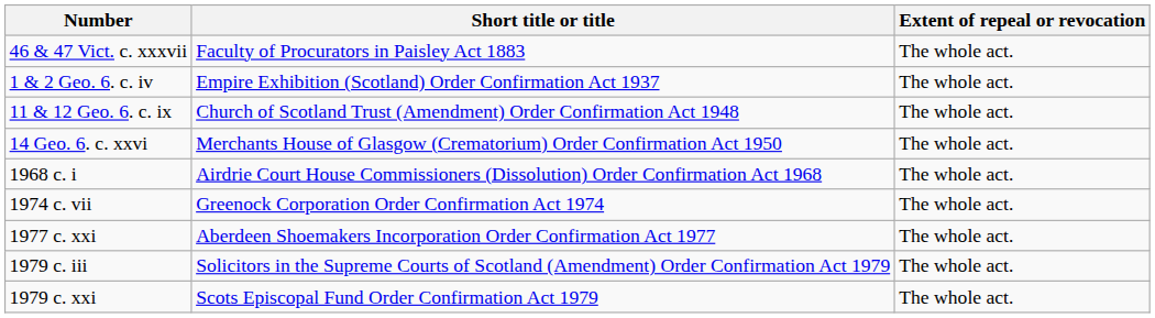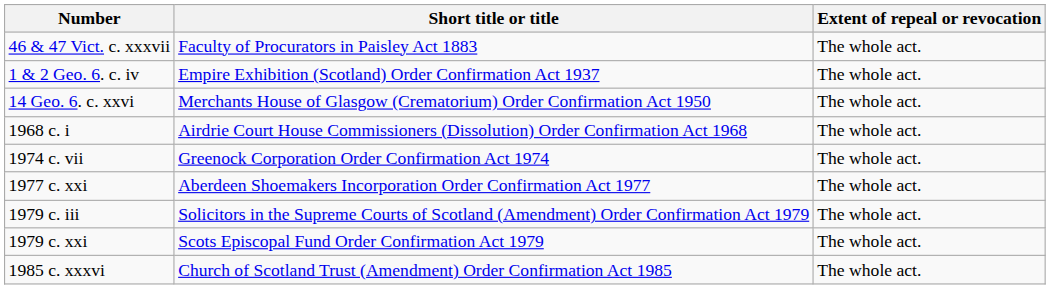 <table class="wikitable">
 <tr>
 <th>Number</th>
 <th>Short title or title</th>
 <th>Extent of repeal or revocation</th>
 </tr>
 <tr>
 <td><a href='#'>46 & 47 Vict.</a> c. xxxvii</td>
 <td><a href='#'>Faculty of Procurators in Paisley Act 1883</a></td>
 <td>The whole act.</td>
 </tr>
 <tr>
 <td><a href='#'>1 & 2 Geo. 6</a>. c. iv</td>
 <td><a href='#'>Empire Exhibition (Scotland) Order Confirmation Act 1937</a></td>
-<td>The whole act.</td>
-</tr>
-<tr>
-<td><a href='#'>11 & 12 Geo. 6</a>. c. ix</td>
-<td><a href='#'>Church of Scotland Trust (Amendment) Order Confirmation Act 1948</a></td>
 <td>The whole act.</td>
 </tr>
 <tr>
 <td><a href='#'>14 Geo. 6</a>. c. xxvi</td>
 <td><a href='#'>Merchants House of Glasgow (Crematorium) Order Confirmation Act 1950</a></td>
 <td>The whole act.</td>
 </tr>
 <tr>
 <td>1968 c. i</td>
 <td><a href='#'>Airdrie Court House Commissioners (Dissolution) Order Confirmation Act 1968</a></td>
 <td>The whole act.</td>
 </tr>
 <tr>
 <td>1974 c. vii</td>
 <td><a href='#'>Greenock Corporation Order Confirmation Act 1974</a></td>
 <td>The whole act.</td>
 </tr>
 <tr>
 <td>1977 c. xxi</td>
 <td><a href='#'>Aberdeen Shoemakers Incorporation Order Confirmation Act 1977</a></td>
 <td>The whole act.</td>
 </tr>
 <tr>
 <td>1979 c. iii</td>
 <td><a href='#'>Solicitors in the Supreme Courts of Scotland (Amendment) Order Confirmation Act 1979</a></td>
 <td>The whole act.</td>
 </tr>
 <tr>
 <td>1979 c. xxi</td>
 <td><a href='#'>Scots Episcopal Fund Order Confirmation Act 1979</a></td>
 <td>The whole act.</td>
 </tr>
+<tr>
+<td>1985 c. xxxvi</td>
+<td><a href='#'>Church of Scotland Trust (Amendment) Order Confirmation Act 1985</a></td>
+<td>The whole act.</td>
+</tr>
 </table>
